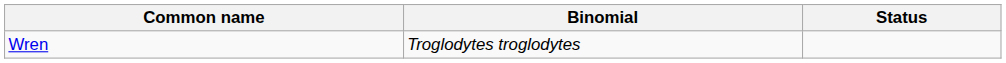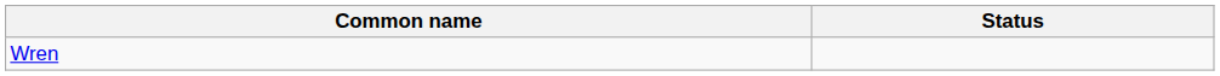 <table style="width:60%;" class="wikitable">
 <tr>
 <th width=40%>Common name</th>
-<th width=40%>Binomial</th>
 <th width=20%>Status</th>
 </tr>
 <tr>
 <td><a href='#'>Wren</a></td>
-<td><em>Troglodytes troglodytes</em></td>
 <td></td>
 </tr>
 </table>
